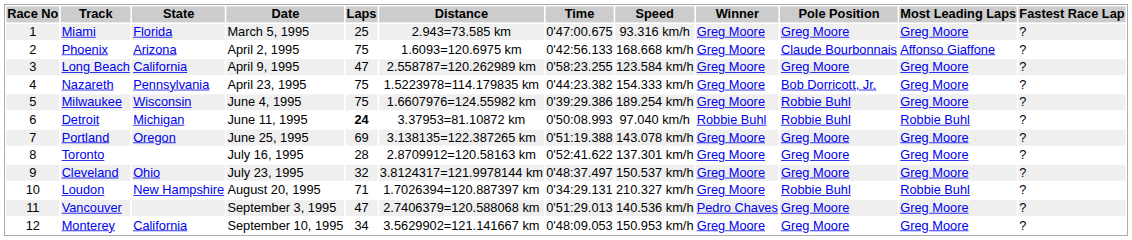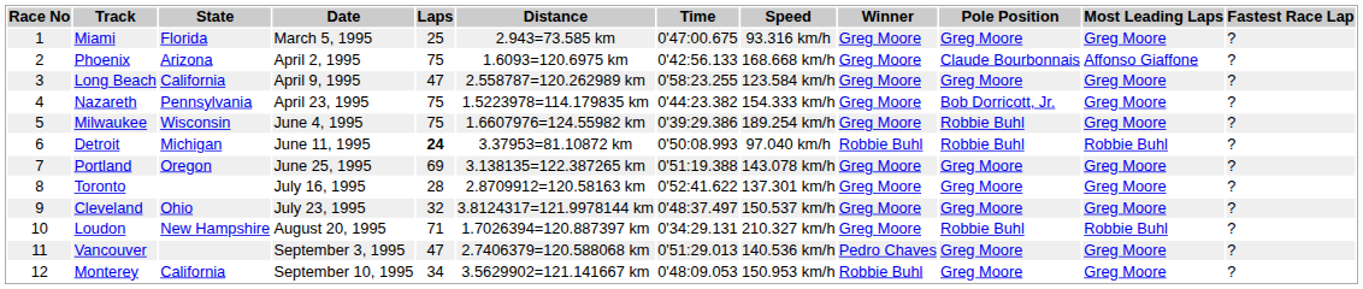 <table border="0" style="border: 1px solid #999; background-color:#FFFFFF; text-align:center">
 <tr align="center" style="background:#CCCCCC;">
 <th>Race No</th>
 <th>Track</th>
 <th>State</th>
 <th>Date</th>
 <th>Laps</th>
 <th>Distance</th>
 <th>Time</th>
 <th>Speed</th>
 <th>Winner</th>
 <th>Pole Position</th>
 <th>Most Leading Laps</th>
 <th>Fastest Race Lap</th>
 </tr>
 <tr style="background:#EFEFEF;">
 <td>1</td>
 <td align="left"><a href='#'>Miami</a></td>
 <td align="left"><a href='#'>Florida</a></td>
 <td align="left">March 5, 1995</td>
 <td>25</td>
 <td>2.943=73.585 km</td>
 <td>0'47:00.675</td>
 <td>93.316 km/h</td>
 <td align="left"><a href='#'>Greg Moore</a></td>
 <td align="left"><a href='#'>Greg Moore</a></td>
 <td align="left"><a href='#'>Greg Moore</a></td>
 <td align="left">?</td>
 </tr>
 <tr>
 <td>2</td>
 <td align="left"><a href='#'>Phoenix</a></td>
 <td align="left"><a href='#'>Arizona</a></td>
 <td align="left">April 2, 1995</td>
 <td>75</td>
 <td>1.6093=120.6975 km</td>
 <td>0'42:56.133</td>
 <td>168.668 km/h</td>
 <td align="left"><a href='#'>Greg Moore</a></td>
 <td align="left"><a href='#'>Claude Bourbonnais</a></td>
 <td align="left"><a href='#'>Affonso Giaffone</a></td>
 <td align="left">?</td>
 </tr>
 <tr style="background:#EFEFEF;">
 <td>3</td>
 <td align="left"><a href='#'>Long Beach</a></td>
 <td align="left"><a href='#'>California</a></td>
 <td align="left">April 9, 1995</td>
 <td>47</td>
 <td>2.558787=120.262989 km</td>
 <td>0'58:23.255</td>
 <td>123.584 km/h</td>
 <td align="left"><a href='#'>Greg Moore</a></td>
 <td align="left"><a href='#'>Greg Moore</a></td>
 <td align="left"><a href='#'>Greg Moore</a></td>
 <td align="left">?</td>
 </tr>
 <tr>
 <td>4</td>
 <td align="left"><a href='#'>Nazareth</a></td>
 <td align="left"><a href='#'>Pennsylvania</a></td>
 <td align="left">April 23, 1995</td>
 <td>75</td>
 <td>1.5223978=114.179835 km</td>
 <td>0'44:23.382</td>
 <td>154.333 km/h</td>
 <td align="left"><a href='#'>Greg Moore</a></td>
 <td align="left"><a href='#'>Bob Dorricott, Jr.</a></td>
 <td align="left"><a href='#'>Greg Moore</a></td>
 <td align="left">?</td>
 </tr>
 <tr style="background:#EFEFEF;">
 <td>5</td>
 <td align="left"><a href='#'>Milwaukee</a></td>
 <td align="left"><a href='#'>Wisconsin</a></td>
 <td align="left">June 4, 1995</td>
 <td>75</td>
 <td>1.6607976=124.55982 km</td>
 <td>0'39:29.386</td>
 <td>189.254 km/h</td>
 <td align="left"><a href='#'>Greg Moore</a></td>
 <td align="left"><a href='#'>Robbie Buhl</a></td>
 <td align="left"><a href='#'>Greg Moore</a></td>
 <td align="left">?</td>
 </tr>
 <tr>
 <td>6</td>
 <td align="left"><a href='#'>Detroit</a></td>
 <td align="left"><a href='#'>Michigan</a></td>
 <td align="left">June 11, 1995</td>
 <td><strong>24</strong></td>
 <td>3.37953=81.10872 km</td>
 <td>0'50:08.993</td>
 <td>97.040 km/h</td>
 <td align="left"><a href='#'>Robbie Buhl</a></td>
 <td align="left"><a href='#'>Robbie Buhl</a></td>
 <td align="left"><a href='#'>Robbie Buhl</a></td>
 <td align="left">?</td>
 </tr>
 <tr style="background:#EFEFEF;">
 <td>7</td>
 <td align="left"><a href='#'>Portland</a></td>
 <td align="left"><a href='#'>Oregon</a></td>
 <td align="left">June 25, 1995</td>
 <td>69</td>
 <td>3.138135=122.387265 km</td>
 <td>0'51:19.388</td>
 <td>143.078 km/h</td>
 <td align="left"><a href='#'>Greg Moore</a></td>
 <td align="left"><a href='#'>Greg Moore</a></td>
 <td align="left"><a href='#'>Greg Moore</a></td>
 <td align="left">?</td>
 </tr>
 <tr>
 <td>8</td>
 <td align="left"><a href='#'>Toronto</a></td>
 <td align="left"></td>
 <td align="left">July 16, 1995</td>
 <td>28</td>
 <td>2.8709912=120.58163 km</td>
 <td>0'52:41.622</td>
 <td>137.301 km/h</td>
 <td align="left"><a href='#'>Greg Moore</a></td>
 <td align="left"><a href='#'>Greg Moore</a></td>
 <td align="left"><a href='#'>Greg Moore</a></td>
 <td align="left">?</td>
 </tr>
 <tr style="background:#EFEFEF;">
 <td>9</td>
 <td align="left"><a href='#'>Cleveland</a></td>
 <td align="left"><a href='#'>Ohio</a></td>
 <td align="left">July 23, 1995</td>
 <td>32</td>
 <td>3.8124317=121.9978144 km</td>
 <td>0'48:37.497</td>
 <td>150.537 km/h</td>
 <td align="left"><a href='#'>Greg Moore</a></td>
 <td align="left"><a href='#'>Greg Moore</a></td>
 <td align="left"><a href='#'>Greg Moore</a></td>
 <td align="left">?</td>
 </tr>
 <tr>
 <td>10</td>
 <td align="left"><a href='#'>Loudon</a></td>
 <td align="left"><a href='#'>New Hampshire</a></td>
 <td align="left">August 20, 1995</td>
 <td>71</td>
 <td>1.7026394=120.887397 km</td>
 <td>0'34:29.131</td>
 <td>210.327 km/h</td>
 <td align="left"><a href='#'>Greg Moore</a></td>
 <td align="left"><a href='#'>Robbie Buhl</a></td>
 <td align="left"><a href='#'>Robbie Buhl</a></td>
 <td align="left">?</td>
 </tr>
 <tr style="background:#EFEFEF;">
 <td>11</td>
 <td align="left"><a href='#'>Vancouver</a></td>
 <td align="left"></td>
 <td align="left">September 3, 1995</td>
 <td>47</td>
 <td>2.7406379=120.588068 km</td>
 <td>0'51:29.013</td>
 <td>140.536 km/h</td>
 <td align="left"><a href='#'>Pedro Chaves</a></td>
 <td align="left"><a href='#'>Greg Moore</a></td>
 <td align="left"><a href='#'>Greg Moore</a></td>
 <td align="left">?</td>
 </tr>
 <tr>
 <td>12</td>
 <td align="left"><a href='#'>Monterey</a></td>
 <td align="left"><a href='#'>California</a></td>
 <td align="left">September 10, 1995</td>
 <td>34</td>
 <td>3.5629902=121.141667 km</td>
 <td>0'48:09.053</td>
 <td>150.953 km/h</td>
-<td align="left"><a href='#'>Greg Moore</a></td>
+<td align="left"><a href='#'>Robbie Buhl</a></td>
 <td align="left"><a href='#'>Greg Moore</a></td>
 <td align="left"><a href='#'>Greg Moore</a></td>
 <td align="left">?</td>
 </tr>
 </table>
